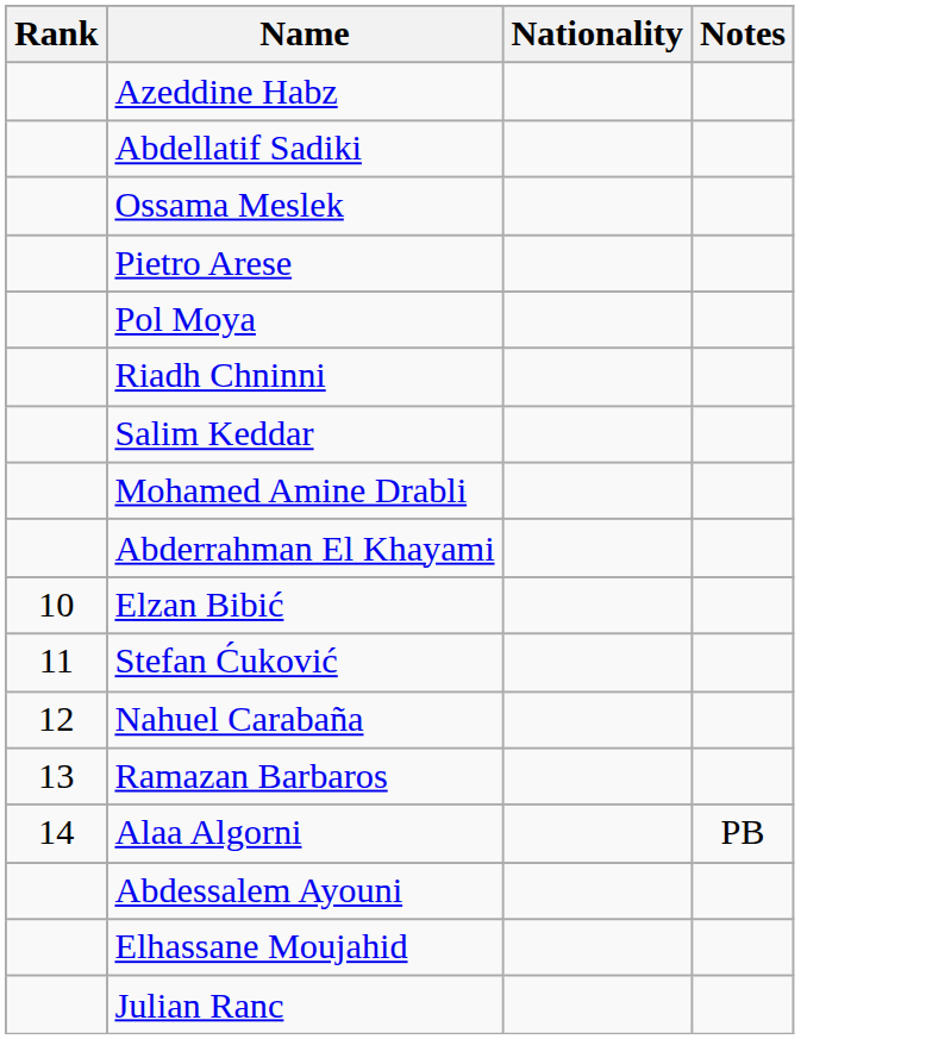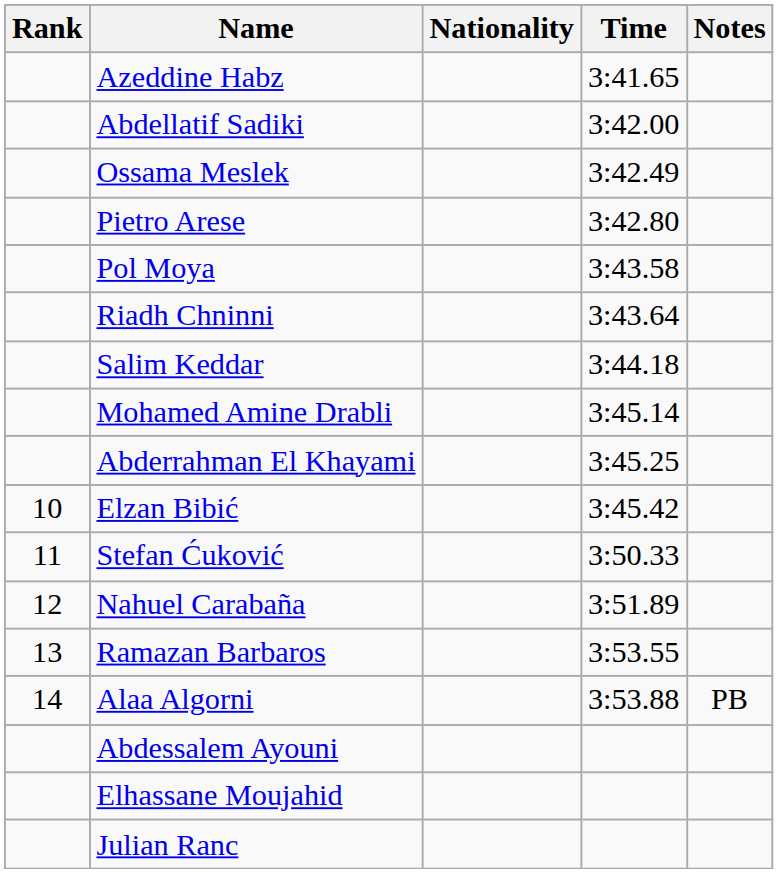 <table class="wikitable sortable" style="text-align:center">
 <tr>
 <th>Rank</th>
 <th>Name</th>
 <th>Nationality</th>
+<th>Time</th>
 <th>Notes</th>
 </tr>
 <tr>
 <td></td>
 <td align=left><a href='#'>Azeddine Habz</a></td>
 <td align=left></td>
+<td>3:41.65</td>
 <td></td>
 </tr>
 <tr>
 <td></td>
 <td align=left><a href='#'>Abdellatif Sadiki</a></td>
 <td align=left></td>
+<td>3:42.00</td>
 <td></td>
 </tr>
 <tr>
 <td></td>
 <td align=left><a href='#'>Ossama Meslek</a></td>
 <td align=left></td>
+<td>3:42.49</td>
 <td></td>
 </tr>
 <tr>
 <td></td>
 <td align=left><a href='#'>Pietro Arese</a></td>
 <td align=left></td>
+<td>3:42.80</td>
 <td></td>
 </tr>
 <tr>
 <td></td>
 <td align=left><a href='#'>Pol Moya</a></td>
 <td align=left></td>
+<td>3:43.58</td>
 <td></td>
 </tr>
 <tr>
 <td></td>
 <td align=left><a href='#'>Riadh Chninni</a></td>
 <td align=left></td>
+<td>3:43.64</td>
 <td></td>
 </tr>
 <tr>
 <td></td>
 <td align=left><a href='#'>Salim Keddar</a></td>
 <td align=left></td>
+<td>3:44.18</td>
 <td></td>
 </tr>
 <tr>
 <td></td>
 <td align=left><a href='#'>Mohamed Amine Drabli</a></td>
 <td align=left></td>
+<td>3:45.14</td>
 <td></td>
 </tr>
 <tr>
 <td></td>
 <td align=left><a href='#'>Abderrahman El Khayami</a></td>
 <td align=left></td>
+<td>3:45.25</td>
 <td></td>
 </tr>
 <tr>
 <td>10</td>
 <td align=left><a href='#'>Elzan Bibić</a></td>
 <td align=left></td>
+<td>3:45.42</td>
 <td></td>
 </tr>
 <tr>
 <td>11</td>
 <td align=left><a href='#'>Stefan Ćuković</a></td>
 <td align=left></td>
+<td>3:50.33</td>
 <td></td>
 </tr>
 <tr>
 <td>12</td>
 <td align=left><a href='#'>Nahuel Carabaña</a></td>
 <td align=left></td>
+<td>3:51.89</td>
 <td></td>
 </tr>
 <tr>
 <td>13</td>
 <td align=left><a href='#'>Ramazan Barbaros</a></td>
 <td align=left></td>
+<td>3:53.55</td>
 <td></td>
 </tr>
 <tr>
 <td>14</td>
 <td align=left><a href='#'>Alaa Algorni</a></td>
 <td align=left></td>
+<td>3:53.88</td>
 <td>PB</td>
 </tr>
 <tr>
 <td></td>
 <td align=left><a href='#'>Abdessalem Ayouni</a></td>
 <td align=left></td>
 <td></td>
+<td></td>
 </tr>
 <tr>
 <td></td>
 <td align=left><a href='#'>Elhassane Moujahid</a></td>
 <td align=left></td>
+<td></td>
 <td></td>
 </tr>
 <tr>
 <td></td>
 <td align=left><a href='#'>Julian Ranc</a></td>
 <td align=left></td>
 <td></td>
+<td></td>
 </tr>
 </table>
